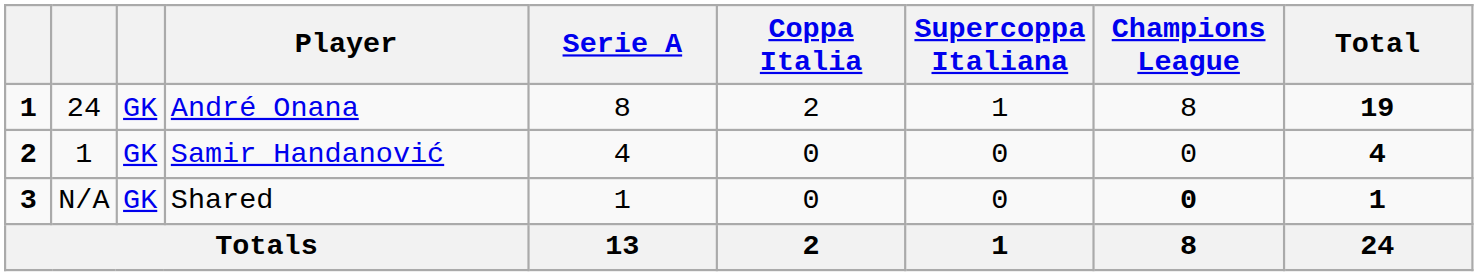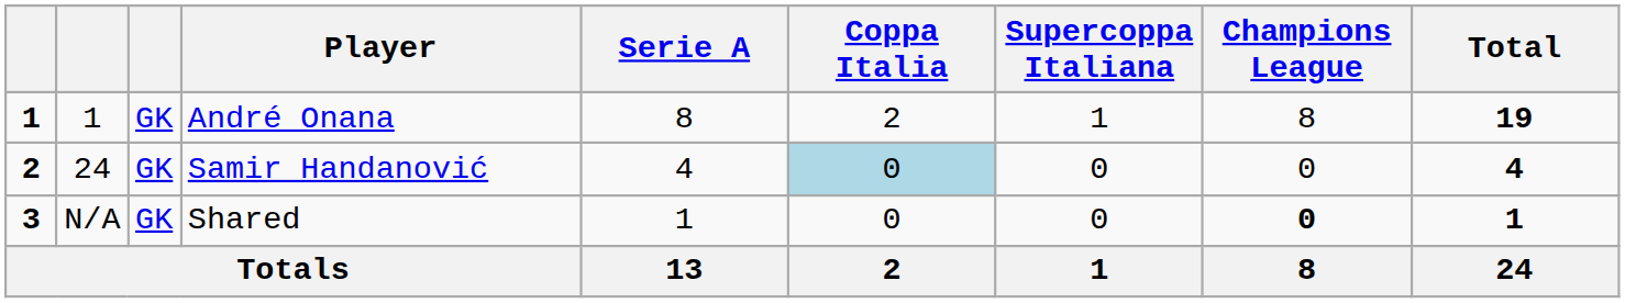 <table class="wikitable" style="text-align:center">
 <tr>
 <th width=15></th>
 <th width=15></th>
 <th width=15></th>
 <th width=160>Player</th>
 <th width=80><a href='#'>Serie A</a></th>
 <th width=80><a href='#'>Coppa Italia</a></th>
 <th width=80><a href='#'>Supercoppa Italiana</a></th>
 <th width=80><a href='#'>Champions League</a></th>
 <th width=80>Total</th>
 </tr>
 <tr>
 <td><strong>1</strong></td>
-<td>24</td>
+<td>1</td>
 <td><a href='#'>GK</a></td>
 <td align=left> <a href='#'>André Onana</a></td>
 <td>8</td>
 <td>2</td>
 <td>1</td>
 <td>8</td>
 <td><strong>19</strong></td>
 </tr>
 <tr>
 <td><strong>2</strong></td>
-<td>1</td>
+<td>24</td>
 <td><a href='#'>GK</a></td>
 <td align=left> <a href='#'>Samir Handanović</a></td>
 <td>4</td>
-<td>0</td>
+<td style="background: lightblue;">0</td>
 <td>0</td>
 <td>0</td>
 <td><strong>4</strong></td>
 </tr>
 <tr>
 <td><strong>3</strong></td>
 <td>N/A</td>
 <td><a href='#'>GK</a></td>
 <td align=left>Shared</td>
 <td>1</td>
 <td>0</td>
 <td>0</td>
 <td><strong>0</strong></td>
 <td><strong>1</strong></td>
 </tr>
 <tr>
 <th colspan=4>Totals</th>
 <th>13</th>
 <th>2</th>
 <th>1</th>
 <th>8</th>
 <th>24</th>
 </tr>
 </table>
